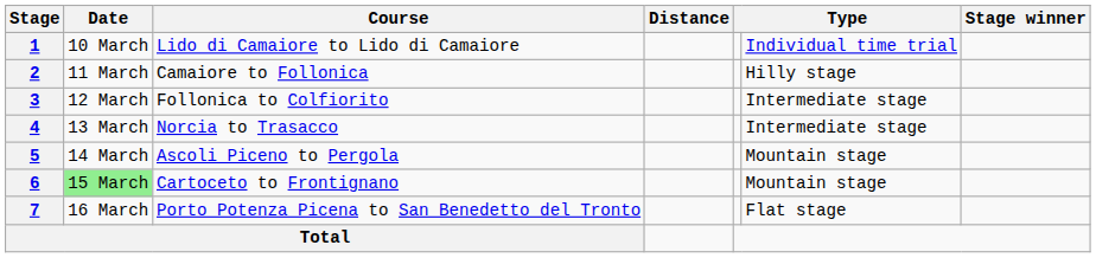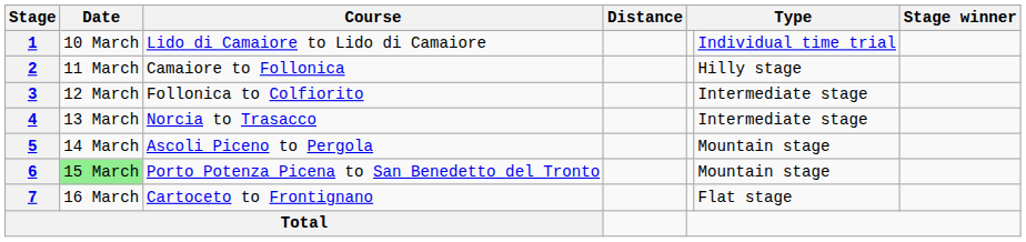 <table class="wikitable">
 <tr>
 <th scope="col">Stage</th>
 <th scope="col">Date</th>
 <th scope="col">Course</th>
 <th scope="col">Distance</th>
 <th scope="col" colspan="2">Type</th>
 <th scope="col">Stage winner</th>
 </tr>
 <tr>
 <th scope="row"><a href='#'>1</a></th>
 <td style="text-align:center;">10 March</td>
 <td><a href='#'>Lido di Camaiore</a> to Lido di Camaiore</td>
 <td style="text-align:center;"></td>
 <td></td>
 <td><a href='#'>Individual time trial</a></td>
 <td></td>
 </tr>
 <tr>
 <th scope="row"><a href='#'>2</a></th>
 <td style="text-align:center;">11 March</td>
 <td>Camaiore to <a href='#'>Follonica</a></td>
 <td style="text-align:center;"></td>
 <td></td>
 <td>Hilly stage</td>
 <td></td>
 </tr>
 <tr>
 <th scope="row"><a href='#'>3</a></th>
 <td style="text-align:center;">12 March</td>
 <td>Follonica to <a href='#'>Colfiorito</a></td>
 <td style="text-align:center;"></td>
 <td></td>
 <td>Intermediate stage</td>
 <td></td>
 </tr>
 <tr>
 <th scope="row"><a href='#'>4</a></th>
 <td style="text-align:center;">13 March</td>
 <td><a href='#'>Norcia</a> to <a href='#'>Trasacco</a></td>
 <td style="text-align:center;"></td>
 <td></td>
 <td>Intermediate stage</td>
 <td></td>
 </tr>
 <tr>
 <th scope="row"><a href='#'>5</a></th>
 <td style="text-align:center;">14 March</td>
 <td><a href='#'>Ascoli Piceno</a> to <a href='#'>Pergola</a></td>
 <td style="text-align:center;"></td>
 <td></td>
 <td>Mountain stage</td>
 <td></td>
 </tr>
 <tr>
 <th scope="row"><a href='#'>6</a></th>
 <td style="background: lightgreen; text-align:center;">15 March</td>
-<td><a href='#'>Cartoceto</a> to <a href='#'>Frontignano</a></td>
+<td><a href='#'>Porto Potenza Picena</a> to <a href='#'>San Benedetto del Tronto</a></td>
 <td style="text-align:center;"></td>
 <td></td>
 <td>Mountain stage</td>
 <td></td>
 </tr>
 <tr>
 <th scope="row"><a href='#'>7</a></th>
 <td style="text-align:center;">16 March</td>
-<td><a href='#'>Porto Potenza Picena</a> to <a href='#'>San Benedetto del Tronto</a></td>
+<td><a href='#'>Cartoceto</a> to <a href='#'>Frontignano</a></td>
 <td style="text-align:center;"></td>
 <td></td>
 <td>Flat stage</td>
 <td></td>
 </tr>
 <tr>
 <th colspan="3">Total</th>
 <td style="text-align:center;"></td>
 </tr>
 </table>
